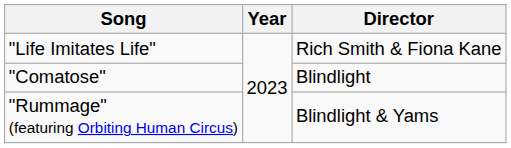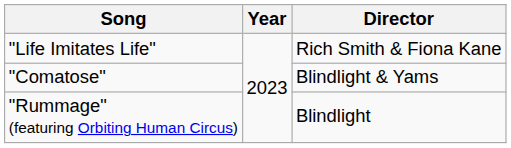 <table class="wikitable">
 <tr>
 <th>Song</th>
 <th>Year</th>
 <th>Director</th>
 </tr>
 <tr>
 <td>"Life Imitates Life"</td>
 <td rowspan="3">2023</td>
 <td>Rich Smith & Fiona Kane</td>
 </tr>
 <tr>
 <td>"Comatose"</td>
-<td>Blindlight</td>
+<td>Blindlight & Yams</td>
 </tr>
 <tr>
 <td>"Rummage" <br><small>(featuring <a href='#'>Orbiting Human Circus</a>)</small></td>
-<td>Blindlight & Yams</td>
+<td>Blindlight</td>
 </tr>
 </table>
